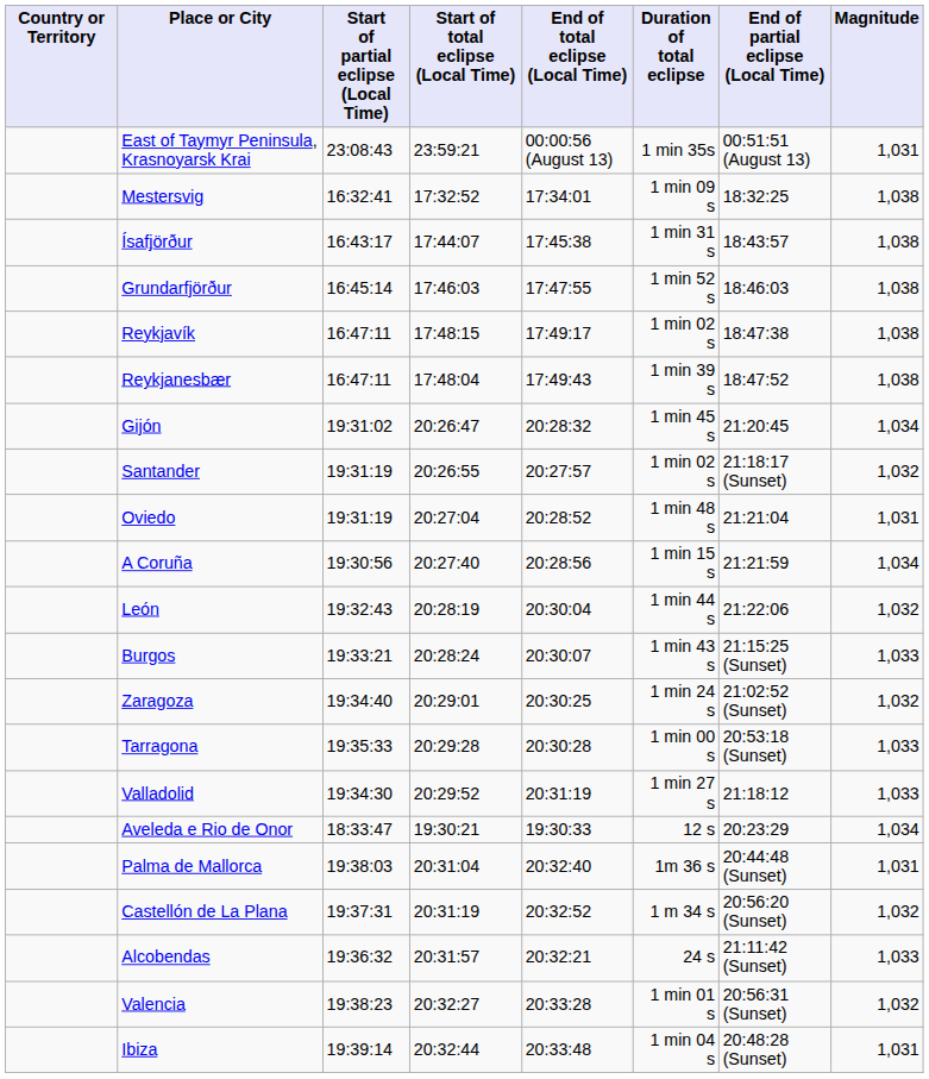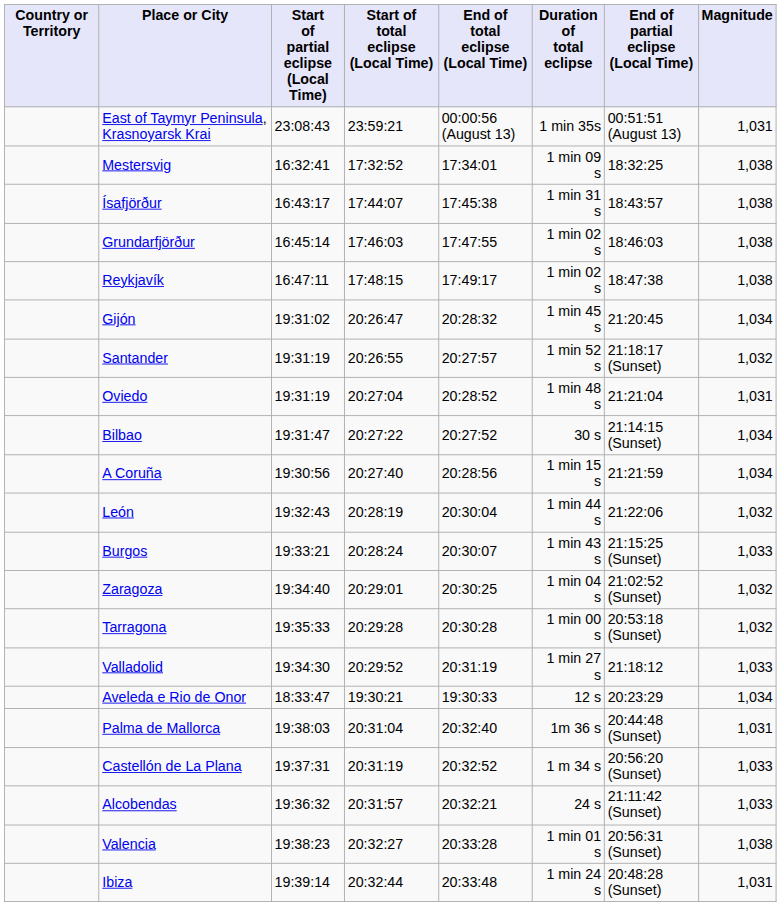 <table class="wikitable">
 <tr>
 <th valign="top" style="background:Lavender; color:Black">Country or Territory</th>
 <th valign="top" style="background:Lavender; color:Black">Place or City</th>
 <th valign="top" style="background:Lavender; color:Black">Start<br>of<br>partial<br>eclipse<br>(Local Time)<br></th>
 <th valign="top" style="background:Lavender; color:Black">Start of<br>total<br>eclipse (Local Time)</th>
 <th valign="top" style="background:Lavender; color:Black">End of<br>total<br>eclipse (Local Time)</th>
 <th valign="top" style="background:Lavender; color:Black">Duration of<br>total<br>eclipse</th>
 <th valign="top" style="background:Lavender; color:Black">End of<br>partial<br>eclipse (Local Time)</th>
 <th valign="top" style="background:Lavender; color:Black">Magnitude</th>
 </tr>
 <tr>
 <td></td>
 <td><a href='#'>East of Taymyr Peninsula</a>, <a href='#'>Krasnoyarsk Krai</a></td>
 <td>23:08:43</td>
 <td>23:59:21</td>
 <td>00:00:56 (August 13)</td>
 <td align="right">1 min 35s</td>
 <td>00:51:51 (August 13)</td>
 <td align="right">1,031</td>
 </tr>
 <tr>
 <td></td>
 <td><a href='#'>Mestersvig</a></td>
 <td>16:32:41</td>
 <td>17:32:52</td>
 <td>17:34:01</td>
 <td align="right">1 min 09 s</td>
 <td>18:32:25</td>
 <td align="right">1,038</td>
 </tr>
 <tr>
 <td></td>
 <td><a href='#'>Ísafjörður</a></td>
 <td>16:43:17</td>
 <td>17:44:07</td>
 <td>17:45:38</td>
 <td align="right">1 min 31 s</td>
 <td>18:43:57</td>
 <td align="right">1,038</td>
 </tr>
 <tr>
 <td></td>
 <td><a href='#'>Grundarfjörður</a></td>
 <td>16:45:14</td>
 <td>17:46:03</td>
 <td>17:47:55</td>
-<td align="right">1 min 52 s</td>
+<td align="right">1 min 02 s</td>
 <td>18:46:03</td>
 <td align="right">1,038</td>
 </tr>
 <tr>
 <td></td>
 <td><a href='#'>Reykjavík</a></td>
 <td>16:47:11</td>
 <td>17:48:15</td>
 <td>17:49:17</td>
 <td align="right">1 min 02 s</td>
 <td>18:47:38</td>
-<td align="right">1,038</td>
-</tr>
-<tr>
-<td></td>
-<td><a href='#'>Reykjanesbær</a></td>
-<td>16:47:11</td>
-<td>17:48:04</td>
-<td>17:49:43</td>
-<td align="right">1 min 39 s</td>
-<td>18:47:52</td>
 <td align="right">1,038</td>
 </tr>
 <tr>
 <td></td>
 <td><a href='#'>Gijón</a></td>
 <td>19:31:02</td>
 <td>20:26:47</td>
 <td>20:28:32</td>
 <td align="right">1 min 45 s</td>
 <td>21:20:45</td>
 <td align="right">1,034</td>
 </tr>
 <tr>
 <td></td>
 <td><a href='#'>Santander</a></td>
 <td>19:31:19</td>
 <td>20:26:55</td>
 <td>20:27:57</td>
-<td align="right">1 min 02 s</td>
+<td align="right">1 min 52 s</td>
 <td>21:18:17 (Sunset)</td>
 <td align="right">1,032</td>
 </tr>
 <tr>
 <td></td>
 <td><a href='#'>Oviedo</a></td>
 <td>19:31:19</td>
 <td>20:27:04</td>
 <td>20:28:52</td>
 <td align="right">1 min 48 s</td>
 <td>21:21:04</td>
 <td align="right">1,031</td>
+</tr>
+<tr>
+<td></td>
+<td><a href='#'>Bilbao</a></td>
+<td>19:31:47</td>
+<td>20:27:22</td>
+<td>20:27:52</td>
+<td align="right">30 s</td>
+<td>21:14:15 (Sunset)</td>
+<td align="right">1,034</td>
 </tr>
 <tr>
 <td></td>
 <td><a href='#'>A Coruña</a></td>
 <td>19:30:56</td>
 <td>20:27:40</td>
 <td>20:28:56</td>
 <td align="right">1 min 15 s</td>
 <td>21:21:59</td>
 <td align="right">1,034</td>
 </tr>
 <tr>
 <td></td>
 <td><a href='#'>León</a></td>
 <td>19:32:43</td>
 <td>20:28:19</td>
 <td>20:30:04</td>
 <td align="right">1 min 44 s</td>
 <td>21:22:06</td>
 <td align="right">1,032</td>
 </tr>
 <tr>
 <td></td>
 <td><a href='#'>Burgos</a></td>
 <td>19:33:21</td>
 <td>20:28:24</td>
 <td>20:30:07</td>
 <td align="right">1 min 43 s</td>
 <td>21:15:25 (Sunset)</td>
 <td align="right">1,033</td>
 </tr>
 <tr>
 <td></td>
 <td><a href='#'>Zaragoza</a></td>
 <td>19:34:40</td>
 <td>20:29:01</td>
 <td>20:30:25</td>
-<td align="right">1 min 24 s</td>
+<td align="right">1 min 04 s</td>
 <td>21:02:52 (Sunset)</td>
 <td align="right">1,032</td>
 </tr>
 <tr>
 <td></td>
 <td><a href='#'>Tarragona</a></td>
 <td>19:35:33</td>
 <td>20:29:28</td>
 <td>20:30:28</td>
 <td align="right">1 min 00 s</td>
 <td>20:53:18  (Sunset)</td>
-<td align="right">1,033</td>
+<td align="right">1,032</td>
 </tr>
 <tr>
 <td></td>
 <td><a href='#'>Valladolid</a></td>
 <td>19:34:30</td>
 <td>20:29:52</td>
 <td>20:31:19</td>
 <td align="right">1 min 27 s</td>
 <td>21:18:12</td>
 <td align="right">1,033</td>
 </tr>
 <tr>
 <td></td>
 <td><a href='#'>Aveleda e Rio de Onor</a></td>
 <td>18:33:47</td>
 <td>19:30:21</td>
 <td>19:30:33</td>
 <td align="right">12 s</td>
 <td>20:23:29</td>
 <td align="right">1,034</td>
 </tr>
 <tr>
 <td></td>
 <td><a href='#'>Palma de Mallorca</a></td>
 <td>19:38:03</td>
 <td>20:31:04</td>
 <td>20:32:40</td>
 <td align="right">1m 36 s</td>
 <td>20:44:48 (Sunset)</td>
 <td align="right">1,031</td>
 </tr>
 <tr>
 <td></td>
 <td><a href='#'>Castellón de La Plana</a></td>
 <td>19:37:31</td>
 <td>20:31:19</td>
 <td>20:32:52</td>
 <td align="right">1 m 34 s</td>
 <td>20:56:20 (Sunset)</td>
-<td align="right">1,032</td>
+<td align="right">1,033</td>
 </tr>
 <tr>
 <td></td>
 <td><a href='#'>Alcobendas</a></td>
 <td>19:36:32</td>
 <td>20:31:57</td>
 <td>20:32:21</td>
 <td align="right">24 s</td>
 <td>21:11:42 (Sunset)</td>
 <td align="right">1,033</td>
 </tr>
 <tr>
 <td></td>
 <td><a href='#'>Valencia</a></td>
 <td>19:38:23</td>
 <td>20:32:27</td>
 <td>20:33:28</td>
 <td align="right">1 min 01 s</td>
 <td>20:56:31 (Sunset)</td>
-<td align="right">1,032</td>
+<td align="right">1,038</td>
 </tr>
 <tr>
 <td></td>
 <td><a href='#'> Ibiza</a></td>
 <td>19:39:14</td>
 <td>20:32:44</td>
 <td>20:33:48</td>
-<td align="right">1 min 04 s</td>
+<td align="right">1 min 24 s</td>
 <td>20:48:28 (Sunset)</td>
 <td align="right">1,031</td>
 </tr>
 </table>
